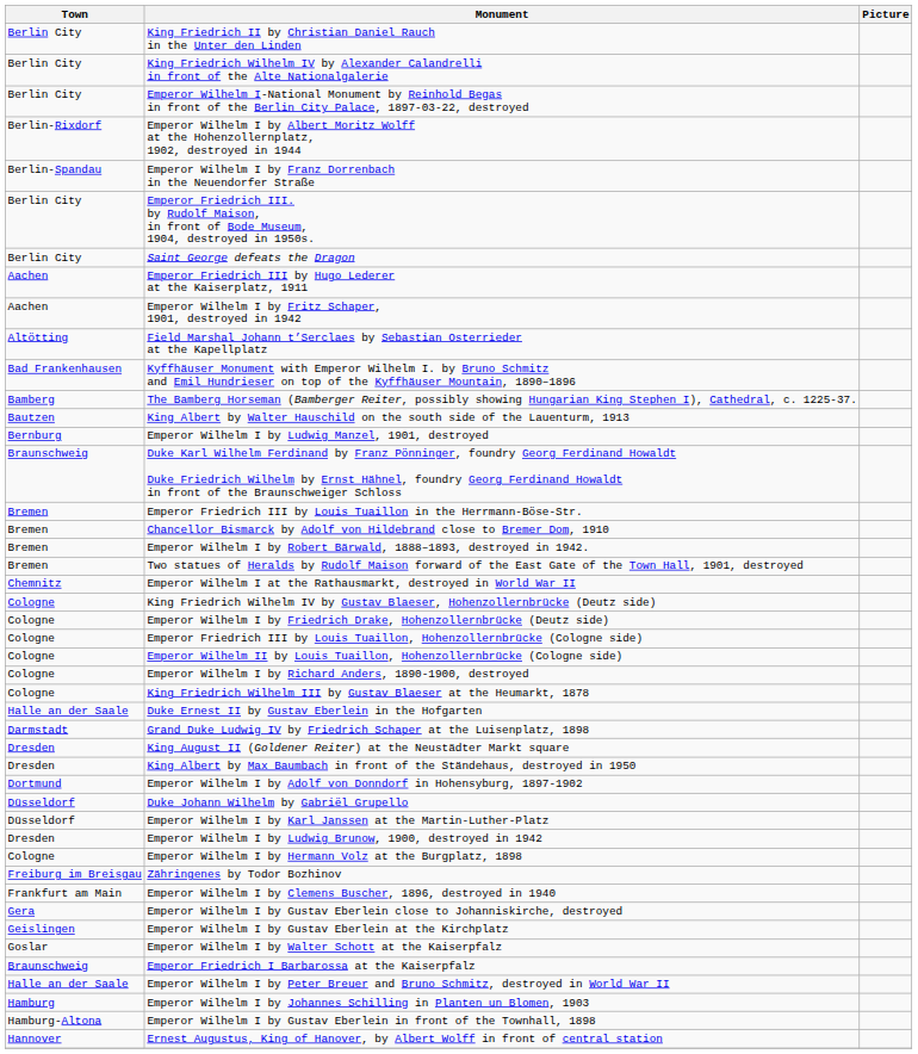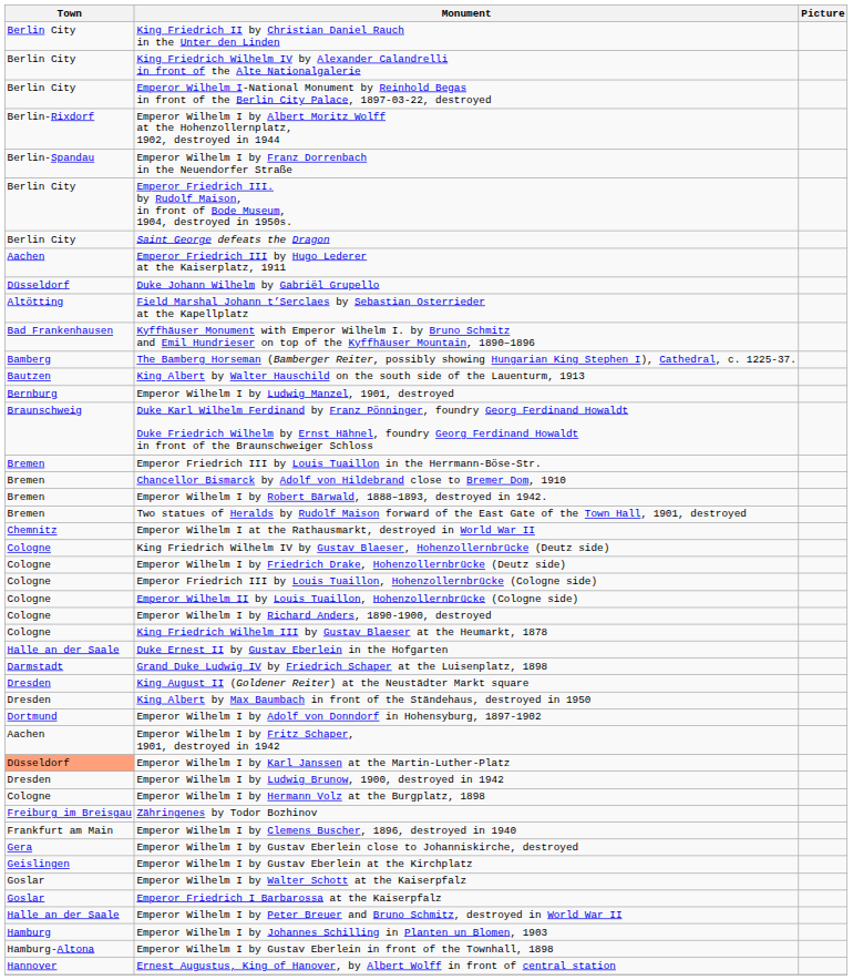 <table class="wikitable sortable">
 <tr>
 <th>Town</th>
 <th>Monument</th>
 <th>Picture<br></th>
 </tr>
 <tr valign="top">
 <td><a href='#'>Berlin</a> City</td>
 <td><a href='#'>King Friedrich II</a> by <a href='#'>Christian Daniel Rauch</a> <br>in the <a href='#'>Unter den Linden</a></td>
 <td align="center"></td>
 </tr>
 <tr valign="top">
 <td>Berlin City</td>
 <td><a href='#'>King Friedrich Wilhelm IV</a> by <a href='#'>Alexander Calandrelli</a> <br><a href='#'>in front of</a> the <a href='#'>Alte Nationalgalerie</a></td>
 <td align="center"></td>
 </tr>
 <tr valign="top">
 <td>Berlin City</td>
 <td><a href='#'>Emperor Wilhelm I</a>-National Monument by <a href='#'>Reinhold Begas</a> <br>in front of the <a href='#'>Berlin City Palace</a>, 1897-03-22, destroyed</td>
 <td align="center"></td>
 </tr>
 <tr valign="top">
 <td>Berlin-<a href='#'>Rixdorf</a></td>
 <td>Emperor Wilhelm I by <a href='#'>Albert Moritz Wolff</a> <br>at the Hohenzollernplatz, <br>1902, destroyed in 1944</td>
 <td align="center"></td>
 </tr>
 <tr valign="top">
 <td>Berlin-<a href='#'>Spandau</a></td>
 <td>Emperor Wilhelm I by <a href='#'>Franz Dorrenbach</a> <br>in the Neuendorfer Straße</td>
 <td></td>
 </tr>
 <tr valign="top">
 <td>Berlin City</td>
 <td><a href='#'>Emperor Friedrich III.</a><br>by <a href='#'>Rudolf Maison</a>,<br>in front of <a href='#'>Bode Museum</a>, <br>1904, destroyed in 1950s.</td>
 <td align="center"></td>
 </tr>
 <tr valign="top">
 <td>Berlin City</td>
 <td><em><a href='#'>Saint George</a> defeats the <a href='#'>Dragon</a></em></td>
 <td align="center"></td>
 </tr>
 <tr valign="top">
 <td><a href='#'>Aachen</a></td>
 <td><a href='#'>Emperor Friedrich III</a> by <a href='#'>Hugo Lederer</a><br>at the Kaiserplatz, 1911</td>
 <td align="center"></td>
 </tr>
 <tr valign="top">
-<td>Aachen</td>
-<td>Emperor Wilhelm I by <a href='#'>Fritz Schaper</a>,<br>1901, destroyed in 1942</td>
-<td></td>
+<td><a href='#'>Düsseldorf</a></td>
+<td><a href='#'>Duke Johann Wilhelm</a> by <a href='#'>Gabriël Grupello</a></td>
+<td align="center"></td>
 </tr>
 <tr valign="top">
 <td><a href='#'>Altötting</a></td>
 <td><a href='#'>Field Marshal Johann t’Serclaes</a> by <a href='#'>Sebastian Osterrieder</a><br> at the Kapellplatz</td>
 <td align="center"></td>
 </tr>
 <tr valign="top">
 <td><a href='#'>Bad Frankenhausen</a></td>
 <td><a href='#'>Kyffhäuser Monument</a> with Emperor Wilhelm I. by <a href='#'>Bruno Schmitz</a><br> and <a href='#'>Emil Hundrieser</a> on top of the <a href='#'>Kyffhäuser Mountain</a>, 1890–1896</td>
 <td align="center"></td>
 </tr>
 <tr valign="top">
 <td><a href='#'>Bamberg</a></td>
 <td><a href='#'>The Bamberg Horseman</a> (<em>Bamberger Reiter</em>, possibly showing <a href='#'>Hungarian King Stephen I</a>), <a href='#'>Cathedral</a>, c. 1225-37.</td>
 <td align="center"></td>
 </tr>
 <tr valign="top">
 <td><a href='#'>Bautzen</a></td>
 <td><a href='#'>King Albert</a> by <a href='#'>Walter Hauschild</a> on the south side of the Lauenturm, 1913</td>
 <td align="center"></td>
 </tr>
 <tr valign="top">
 <td><a href='#'>Bernburg</a></td>
 <td>Emperor Wilhelm I by <a href='#'>Ludwig Manzel</a>, 1901, destroyed</td>
 <td></td>
 </tr>
 <tr valign="top">
 <td><a href='#'>Braunschweig</a></td>
 <td><a href='#'>Duke Karl Wilhelm Ferdinand</a> by <a href='#'>Franz Pönninger</a>, foundry <a href='#'>Georg Ferdinand Howaldt</a> <br><br><a href='#'>Duke Friedrich Wilhelm</a> by <a href='#'>Ernst Hähnel</a>, foundry <a href='#'>Georg Ferdinand Howaldt</a><br> in front of the Braunschweiger Schloss</td>
 <td align="center"></td>
 </tr>
 <tr valign="top">
 <td><a href='#'>Bremen</a></td>
 <td>Emperor Friedrich III by <a href='#'>Louis Tuaillon</a> in the Herrmann-Böse-Str.</td>
 <td align="center"></td>
 </tr>
 <tr valign="top">
 <td>Bremen</td>
 <td><a href='#'>Chancellor Bismarck</a> by <a href='#'>Adolf von Hildebrand</a> close to <a href='#'>Bremer Dom</a>, 1910</td>
 <td align="center"></td>
 </tr>
 <tr valign="top">
 <td>Bremen</td>
 <td>Emperor Wilhelm I by <a href='#'>Robert Bärwald</a>, 1888–1893, destroyed in 1942.</td>
 <td align="center"></td>
 </tr>
 <tr valign="top">
 <td>Bremen</td>
 <td>Two statues of <a href='#'>Heralds</a> by <a href='#'>Rudolf Maison</a> forward of the East Gate of the <a href='#'>Town Hall</a>, 1901, destroyed</td>
 <td align="center"></td>
 </tr>
 <tr valign="top">
 <td><a href='#'>Chemnitz</a></td>
 <td>Emperor Wilhelm I at the Rathausmarkt, destroyed in <a href='#'>World War II</a></td>
 <td align="center"></td>
 </tr>
 <tr valign="top">
 <td><a href='#'>Cologne</a></td>
 <td>King Friedrich Wilhelm IV by <a href='#'>Gustav Blaeser</a>, <a href='#'>Hohenzollernbrücke</a> (Deutz side)</td>
 <td align="center"></td>
 </tr>
 <tr valign="top">
 <td>Cologne</td>
 <td>Emperor Wilhelm I by <a href='#'>Friedrich Drake</a>, <a href='#'>Hohenzollernbrücke</a> (Deutz side)</td>
 <td align="center"></td>
 </tr>
 <tr valign="top">
 <td>Cologne</td>
 <td>Emperor Friedrich III by <a href='#'>Louis Tuaillon</a>, <a href='#'>Hohenzollernbrücke</a> (Cologne side)</td>
 <td align="center"></td>
 </tr>
 <tr valign="top">
 <td>Cologne</td>
 <td><a href='#'>Emperor Wilhelm II</a> by <a href='#'>Louis Tuaillon</a>, <a href='#'>Hohenzollernbrücke</a> (Cologne side)</td>
 <td align="center"></td>
 </tr>
 <tr valign="top">
 <td>Cologne</td>
 <td>Emperor Wilhelm I by <a href='#'>Richard Anders</a>, 1890-1900, destroyed</td>
 <td align="center"></td>
 </tr>
 <tr valign="top">
 <td>Cologne</td>
 <td><a href='#'>King Friedrich Wilhelm III</a> by <a href='#'>Gustav Blaeser</a> at the Heumarkt, 1878</td>
 <td align="center"></td>
 </tr>
 <tr valign="top">
 <td><a href='#'>Halle an der Saale</a></td>
 <td><a href='#'>Duke Ernest II</a> by <a href='#'>Gustav Eberlein</a> in the Hofgarten</td>
 <td align="center"></td>
 </tr>
 <tr valign="top">
 <td><a href='#'>Darmstadt</a></td>
 <td><a href='#'>Grand Duke Ludwig IV</a> by <a href='#'>Friedrich Schaper</a> at the Luisenplatz, 1898</td>
 <td align="center"></td>
 </tr>
 <tr valign="top">
 <td><a href='#'>Dresden</a></td>
 <td><a href='#'>King August II</a> (<em>Goldener Reiter</em>) at the Neustädter Markt square</td>
 <td align="center"></td>
 </tr>
 <tr valign="top">
 <td>Dresden</td>
 <td><a href='#'>King Albert</a> by <a href='#'>Max Baumbach</a> in front of the Ständehaus, destroyed in 1950</td>
 <td align="center"></td>
 </tr>
 <tr valign="top">
 <td><a href='#'>Dortmund</a></td>
 <td>Emperor Wilhelm I by <a href='#'>Adolf von Donndorf</a> in Hohensyburg, 1897-1902</td>
 <td align="center"></td>
 </tr>
 <tr valign="top">
-<td><a href='#'>Düsseldorf</a></td>
-<td><a href='#'>Duke Johann Wilhelm</a> by <a href='#'>Gabriël Grupello</a></td>
-<td align="center"></td>
+<td>Aachen</td>
+<td>Emperor Wilhelm I by <a href='#'>Fritz Schaper</a>,<br>1901, destroyed in 1942</td>
+<td></td>
 </tr>
 <tr valign="top">
-<td>Düsseldorf</td>
+<td style="background: lightsalmon;">Düsseldorf</td>
 <td>Emperor Wilhelm I by <a href='#'>Karl Janssen</a> at the Martin-Luther-Platz</td>
 <td align="center"></td>
 </tr>
 <tr valign="top">
 <td>Dresden</td>
 <td>Emperor Wilhelm I by <a href='#'>Ludwig Brunow</a>, 1900, destroyed in 1942</td>
 <td align="center"></td>
 </tr>
 <tr valign="top">
 <td>Cologne</td>
 <td>Emperor Wilhelm I by <a href='#'>Hermann Volz</a> at the Burgplatz, 1898</td>
 <td align="center"></td>
 </tr>
 <tr valign="top">
 <td><a href='#'>Freiburg im Breisgau</a></td>
 <td><a href='#'>Zähringenes</a> by Todor Bozhinov</td>
 <td align="center"></td>
 </tr>
 <tr valign="top">
 <td>Frankfurt am Main</td>
 <td>Emperor Wilhelm I by <a href='#'>Clemens Buscher</a>, 1896, destroyed in 1940</td>
 <td align="center"></td>
 </tr>
 <tr valign="top">
 <td><a href='#'>Gera</a></td>
 <td>Emperor Wilhelm I by Gustav Eberlein close to Johanniskirche, destroyed</td>
 <td></td>
 </tr>
 <tr valign="top">
 <td><a href='#'>Geislingen</a></td>
 <td>Emperor Wilhelm I by Gustav Eberlein at the Kirchplatz</td>
 <td></td>
 </tr>
 <tr valign="top">
 <td>Goslar</td>
 <td>Emperor Wilhelm I by <a href='#'>Walter Schott</a> at the Kaiserpfalz</td>
 <td align="center"></td>
 </tr>
 <tr valign="top">
-<td><a href='#'>Braunschweig</a></td>
+<td><a href='#'>Goslar</a></td>
 <td><a href='#'>Emperor Friedrich I Barbarossa</a> at the Kaiserpfalz</td>
 <td align="center"></td>
 </tr>
 <tr valign="top">
 <td><a href='#'>Halle an der Saale</a></td>
 <td>Emperor Wilhelm I by <a href='#'>Peter Breuer</a> and <a href='#'>Bruno Schmitz</a>, destroyed in <a href='#'>World War II</a></td>
 <td align="center"></td>
 </tr>
 <tr valign="top">
 <td><a href='#'>Hamburg</a></td>
 <td>Emperor Wilhelm I by <a href='#'>Johannes Schilling</a> in <a href='#'>Planten un Blomen</a>, 1903</td>
 <td align="center"></td>
 </tr>
 <tr valign="top">
 <td>Hamburg-<a href='#'>Altona</a></td>
 <td>Emperor Wilhelm I by Gustav Eberlein in front of the Townhall, 1898</td>
 <td align="center"></td>
 </tr>
 <tr valign="top">
 <td><a href='#'>Hannover</a></td>
 <td><a href='#'>Ernest Augustus, King of Hanover</a>, by <a href='#'>Albert Wolff</a> in front of <a href='#'>central station</a></td>
 <td align="center"></td>
 </tr>
 <tr>
 </tr>
 </table>
